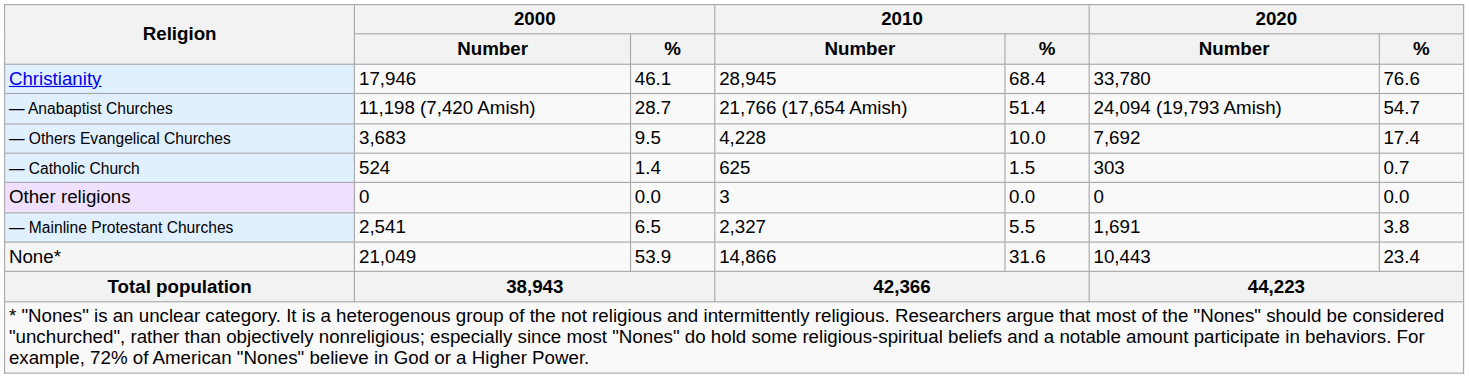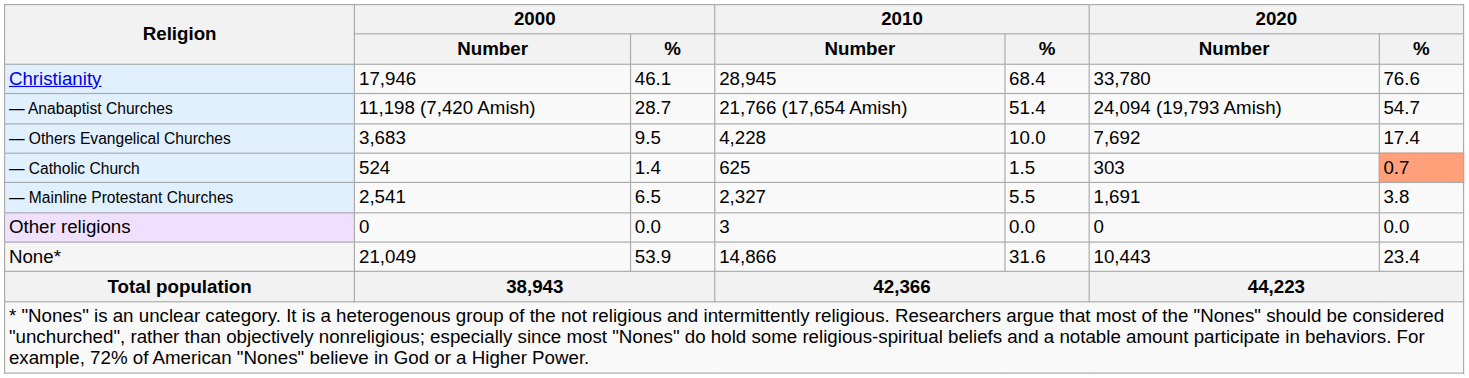 <table class="wikitable sortable">
 <tr>
 <th rowspan="2">Religion</th>
 <th colspan="2">2000</th>
 <th colspan="2" style="text-align:center;">2010</th>
 <th colspan="2" style="text-align:center;">2020</th>
 </tr>
 <tr>
 <th>Number</th>
 <th>%</th>
 <th>Number</th>
 <th>%</th>
 <th>Number</th>
 <th>%</th>
 </tr>
 <tr>
 <td style="background:#E0F0FF;"><a href='#'>Christianity</a></td>
 <td>17,946</td>
 <td>46.1</td>
 <td>28,945</td>
 <td>68.4</td>
 <td>33,780</td>
 <td>76.6</td>
 </tr>
 <tr>
 <td style="background:#E0F0FF;"><small>— Anabaptist Churches</small></td>
 <td>11,198 (7,420 Amish)</td>
 <td>28.7</td>
 <td>21,766 (17,654 Amish)</td>
 <td>51.4</td>
 <td>24,094 (19,793 Amish)</td>
 <td>54.7</td>
 </tr>
 <tr>
 <td style="background:#E0F0FF;"><small>— Others Evangelical Churches</small></td>
 <td>3,683</td>
 <td>9.5</td>
 <td>4,228</td>
 <td>10.0</td>
 <td>7,692</td>
 <td>17.4</td>
 </tr>
 <tr>
 <td style="background:#E0F0FF;"><small>— Catholic Church</small></td>
 <td>524</td>
 <td>1.4</td>
 <td>625</td>
 <td>1.5</td>
 <td>303</td>
-<td>0.7</td>
+<td style="background: lightsalmon;">0.7</td>
+</tr>
+<tr>
+<td style="background:#E0F0FF;"><small>— Mainline Protestant Churches</small></td>
+<td>2,541</td>
+<td>6.5</td>
+<td>2,327</td>
+<td>5.5</td>
+<td>1,691</td>
+<td>3.8</td>
 </tr>
 <tr>
 <td style="background:#F0E0FF;">Other religions</td>
 <td>0</td>
 <td>0.0</td>
 <td>3</td>
 <td>0.0</td>
 <td>0</td>
 <td>0.0</td>
-</tr>
-<tr>
-<td style="background:#E0F0FF;"><small>— Mainline Protestant Churches</small></td>
-<td>2,541</td>
-<td>6.5</td>
-<td>2,327</td>
-<td>5.5</td>
-<td>1,691</td>
-<td>3.8</td>
 </tr>
 <tr>
 <td style="background:#F5F5F5;">None*</td>
 <td>21,049</td>
 <td>53.9</td>
 <td>14,866</td>
 <td>31.6</td>
 <td>10,443</td>
 <td>23.4</td>
 </tr>
 <tr>
 <th>Total population</th>
 <th colspan="2">38,943</th>
 <th colspan="2">42,366</th>
 <th colspan="2">44,223</th>
 </tr>
 <tr>
 <td colspan="7">* "Nones" is an unclear category. It is a heterogenous group of the not religious and intermittently religious. Researchers argue that most of the "Nones" should be considered "unchurched", rather than objectively nonreligious; especially since most "Nones" do hold some religious-spiritual beliefs and a notable amount participate in behaviors. For example, 72% of American "Nones" believe in God or a Higher Power.</td>
 </tr>
 </table>
